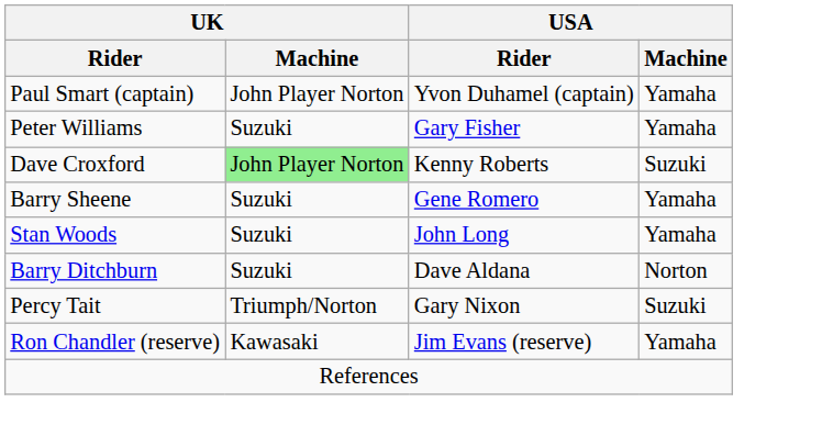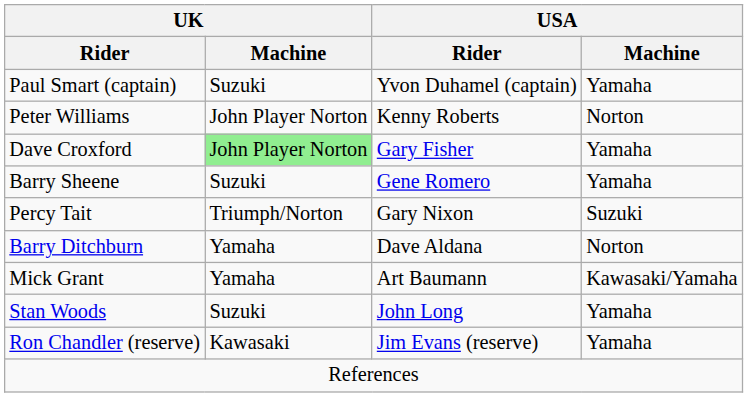 <table class="wikitable">
 <tr>
 <th colspan=2>UK</th>
 <th colspan=2>USA</th>
 </tr>
 <tr>
 <th>Rider</th>
 <th>Machine</th>
 <th>Rider</th>
 <th>Machine</th>
 </tr>
 <tr>
 <td>Paul Smart (captain)</td>
-<td>John Player Norton</td>
+<td>Suzuki</td>
 <td>Yvon Duhamel  (captain)</td>
 <td>Yamaha</td>
 </tr>
 <tr>
 <td>Peter Williams</td>
-<td>Suzuki</td>
-<td><a href='#'>Gary Fisher</a></td>
-<td>Yamaha</td>
+<td>John Player Norton</td>
+<td>Kenny Roberts</td>
+<td>Norton</td>
 </tr>
 <tr>
 <td>Dave Croxford</td>
 <td style="background: lightgreen;">John Player Norton</td>
-<td>Kenny Roberts</td>
-<td>Suzuki</td>
+<td><a href='#'>Gary Fisher</a></td>
+<td>Yamaha</td>
 </tr>
 <tr>
 <td>Barry Sheene</td>
 <td>Suzuki</td>
 <td><a href='#'>Gene Romero</a></td>
 <td>Yamaha</td>
 </tr>
 <tr>
+<td>Percy Tait</td>
+<td>Triumph/Norton</td>
+<td>Gary Nixon</td>
+<td>Suzuki</td>
+</tr>
+<tr>
+<td><a href='#'>Barry Ditchburn</a></td>
+<td>Yamaha</td>
+<td>Dave Aldana</td>
+<td>Norton</td>
+</tr>
+<tr>
+<td>Mick Grant</td>
+<td>Yamaha</td>
+<td>Art Baumann</td>
+<td>Kawasaki/Yamaha</td>
+</tr>
+<tr>
 <td><a href='#'>Stan Woods</a></td>
 <td>Suzuki</td>
 <td><a href='#'>John Long</a></td>
 <td>Yamaha</td>
-</tr>
-<tr>
-<td><a href='#'>Barry Ditchburn</a></td>
-<td>Suzuki</td>
-<td>Dave Aldana</td>
-<td>Norton</td>
-</tr>
-<tr>
-<td>Percy Tait</td>
-<td>Triumph/Norton</td>
-<td>Gary Nixon</td>
-<td>Suzuki</td>
 </tr>
 <tr>
 <td><a href='#'>Ron Chandler</a> (reserve)</td>
 <td>Kawasaki</td>
 <td><a href='#'>Jim Evans</a> (reserve)</td>
 <td>Yamaha</td>
 </tr>
 <tr>
 <td colspan=4 align="center">References</td>
 </tr>
 </table>
